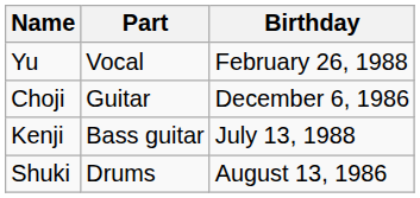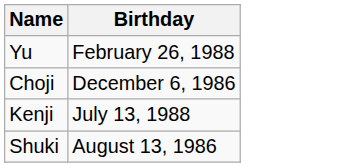 <table class="wikitable">
 <tr>
 <th>Name</th>
-<th>Part</th>
 <th>Birthday</th>
 </tr>
 <tr>
 <td>Yu</td>
-<td>Vocal</td>
 <td>February 26, 1988</td>
 </tr>
 <tr>
 <td>Choji</td>
-<td>Guitar</td>
 <td>December 6, 1986</td>
 </tr>
 <tr>
 <td>Kenji</td>
-<td>Bass guitar</td>
 <td>July 13, 1988</td>
 </tr>
 <tr>
 <td>Shuki</td>
-<td>Drums</td>
 <td>August 13, 1986</td>
 </tr>
 </table>
